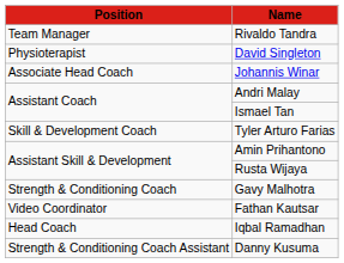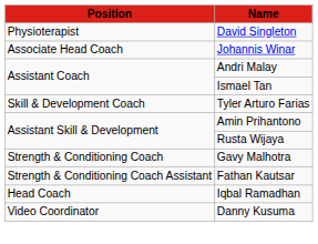 <table class="wikitable">
 <tr>
 <th style="background-color:#DB2019;"><span>Position</span></th>
 <th style="background-color:#DB2019;"><span>Name</span></th>
-</tr>
-<tr>
-<td>Team Manager</td>
-<td> Rivaldo Tandra</td>
 </tr>
 <tr>
 <td>Physioterapist</td>
 <td> <a href='#'>David Singleton</a></td>
 </tr>
 <tr>
 <td>Associate Head Coach</td>
 <td> <a href='#'>Johannis Winar</a></td>
 </tr>
 <tr>
 <td rowspan="2">Assistant Coach</td>
 <td> Andri Malay</td>
 </tr>
 <tr>
 <td> Ismael Tan</td>
 </tr>
 <tr>
 <td>Skill & Development Coach</td>
 <td> Tyler Arturo Farias</td>
 </tr>
 <tr>
 <td rowspan="2">Assistant Skill & Development</td>
 <td> Amin Prihantono</td>
 </tr>
 <tr>
 <td> Rusta Wijaya</td>
 </tr>
 <tr>
 <td>Strength & Conditioning Coach</td>
 <td> Gavy Malhotra</td>
 </tr>
 <tr>
-<td>Video Coordinator</td>
+<td>Strength & Conditioning Coach Assistant</td>
 <td> Fathan Kautsar</td>
 </tr>
 <tr>
 <td>Head Coach</td>
 <td> Iqbal Ramadhan</td>
 </tr>
 <tr>
-<td>Strength & Conditioning Coach Assistant</td>
+<td>Video Coordinator</td>
 <td> Danny Kusuma</td>
 </tr>
 </table>
